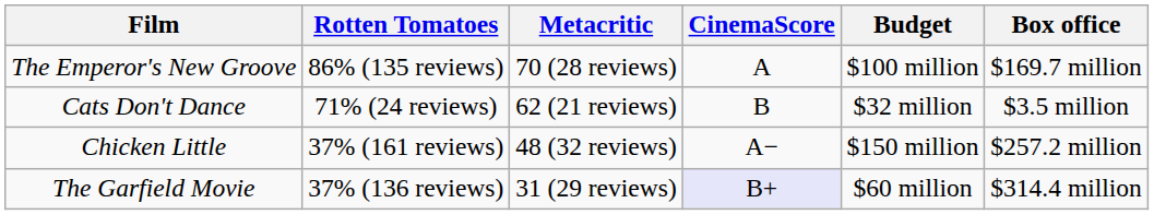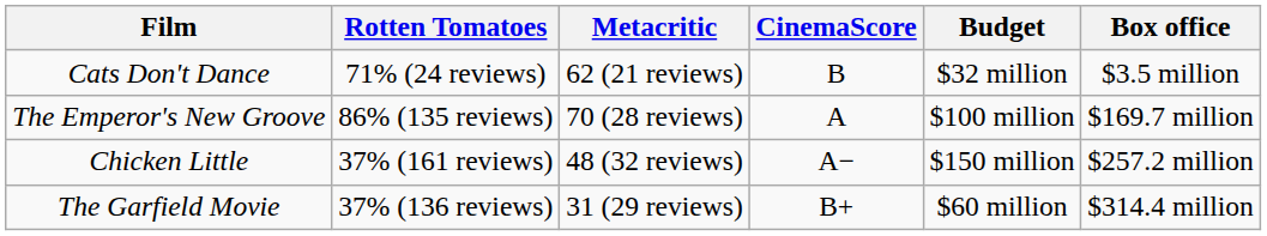 <table class="wikitable sortable" style="text-align:center">
 <tr>
 <th>Film</th>
 <th><a href='#'>Rotten Tomatoes</a></th>
 <th><a href='#'>Metacritic</a></th>
 <th><a href='#'>CinemaScore</a></th>
 <th>Budget</th>
 <th>Box office</th>
 </tr>
 <tr>
+<td><em>Cats Don't Dance</em></td>
+<td>71% (24 reviews)</td>
+<td>62 (21 reviews)</td>
+<td>B</td>
+<td>$32 million</td>
+<td>$3.5 million</td>
+</tr>
+<tr>
 <td><em>The Emperor's New Groove</em></td>
 <td>86% (135 reviews)</td>
 <td>70 (28 reviews)</td>
 <td>A</td>
 <td>$100 million</td>
 <td>$169.7 million</td>
-</tr>
-<tr>
-<td><em>Cats Don't Dance</em></td>
-<td>71% (24 reviews)</td>
-<td>62 (21 reviews)</td>
-<td>B</td>
-<td>$32 million</td>
-<td>$3.5 million</td>
 </tr>
 <tr>
 <td><em>Chicken Little</em></td>
 <td>37% (161 reviews)</td>
 <td>48 (32 reviews)</td>
 <td>A−</td>
 <td>$150 million</td>
 <td>$257.2 million</td>
 </tr>
 <tr>
 <td><em>The Garfield Movie</em></td>
 <td>37% (136 reviews)</td>
 <td>31 (29 reviews)</td>
-<td style="background: lavender;">B+</td>
+<td>B+</td>
 <td>$60 million</td>
 <td>$314.4 million</td>
 </tr>
 </table>
